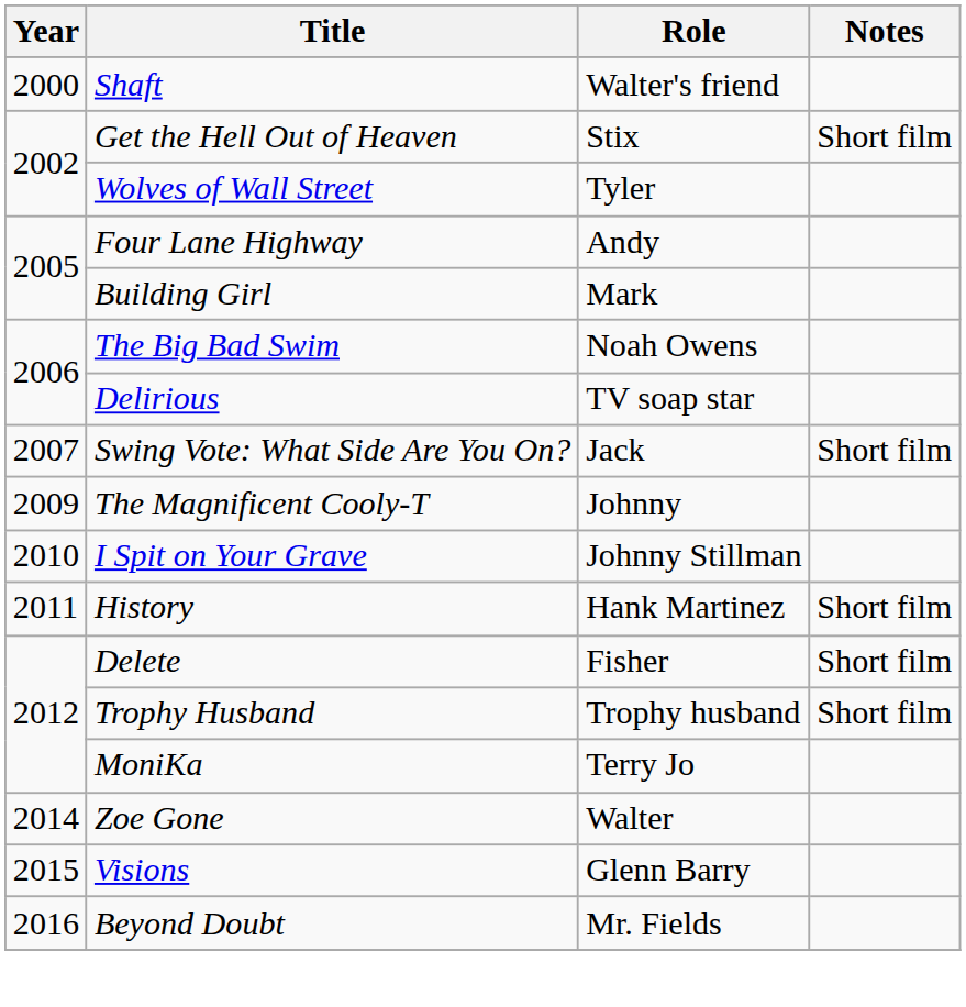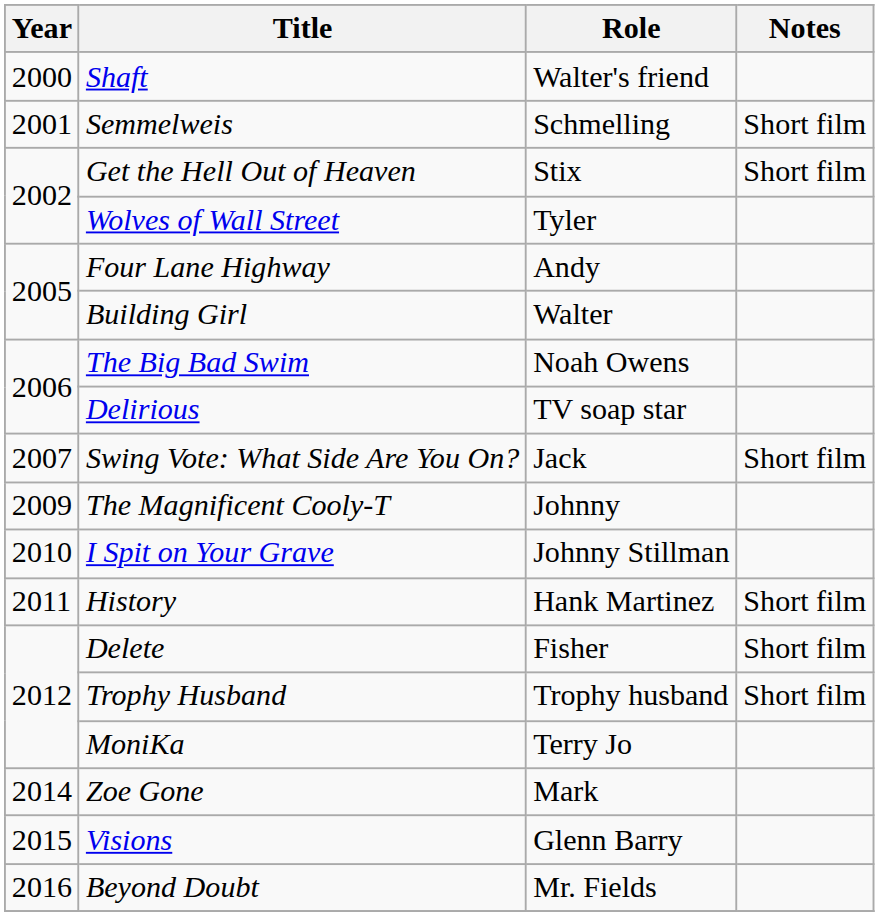 <table class = "wikitable unsortable">
 <tr>
 <th>Year</th>
 <th>Title</th>
 <th>Role</th>
 <th>Notes</th>
 </tr>
 <tr>
 <td>2000</td>
 <td><em><a href='#'>Shaft</a></em></td>
 <td>Walter's friend</td>
 <td></td>
+</tr>
+<tr>
+<td>2001</td>
+<td><em>Semmelweis</em></td>
+<td>Schmelling</td>
+<td>Short film</td>
 </tr>
 <tr>
 <td rowspan="2">2002</td>
 <td><em>Get the Hell Out of Heaven</em></td>
 <td>Stix</td>
 <td>Short film</td>
 </tr>
 <tr>
 <td><em><a href='#'>Wolves of Wall Street</a></em></td>
 <td>Tyler</td>
 <td></td>
 </tr>
 <tr>
 <td rowspan="2">2005</td>
 <td><em>Four Lane Highway</em></td>
 <td>Andy</td>
 <td></td>
 </tr>
 <tr>
 <td><em>Building Girl</em></td>
-<td>Mark</td>
+<td>Walter</td>
 <td></td>
 </tr>
 <tr>
 <td rowspan="2">2006</td>
 <td><em><a href='#'>The Big Bad Swim</a></em></td>
 <td>Noah Owens</td>
 <td></td>
 </tr>
 <tr>
 <td><em><a href='#'>Delirious</a></em></td>
 <td>TV soap star</td>
 <td></td>
 </tr>
 <tr>
 <td>2007</td>
 <td><em>Swing Vote: What Side Are You On?</em></td>
 <td>Jack</td>
 <td>Short film</td>
 </tr>
 <tr>
 <td>2009</td>
 <td><em>The Magnificent Cooly-T</em></td>
 <td>Johnny</td>
 <td></td>
 </tr>
 <tr>
 <td>2010</td>
 <td><em><a href='#'>I Spit on Your Grave</a></em></td>
 <td>Johnny Stillman</td>
 <td></td>
 </tr>
 <tr>
 <td>2011</td>
 <td><em>History</em></td>
 <td>Hank Martinez</td>
 <td>Short film</td>
 </tr>
 <tr>
 <td rowspan="3">2012</td>
 <td><em>Delete</em></td>
 <td>Fisher</td>
 <td>Short film</td>
 </tr>
 <tr>
 <td><em>Trophy Husband</em></td>
 <td>Trophy husband</td>
 <td>Short film</td>
 </tr>
 <tr>
 <td><em>MoniKa</em></td>
 <td>Terry Jo</td>
 <td></td>
 </tr>
 <tr>
 <td>2014</td>
 <td><em>Zoe Gone</em></td>
-<td>Walter</td>
+<td>Mark</td>
 <td></td>
 </tr>
 <tr>
 <td>2015</td>
 <td><em><a href='#'>Visions</a></em></td>
 <td>Glenn Barry</td>
 <td></td>
 </tr>
 <tr>
 <td>2016</td>
 <td><em>Beyond Doubt</em></td>
 <td>Mr. Fields</td>
 <td></td>
 </tr>
 <tr>
 </tr>
 </table>
